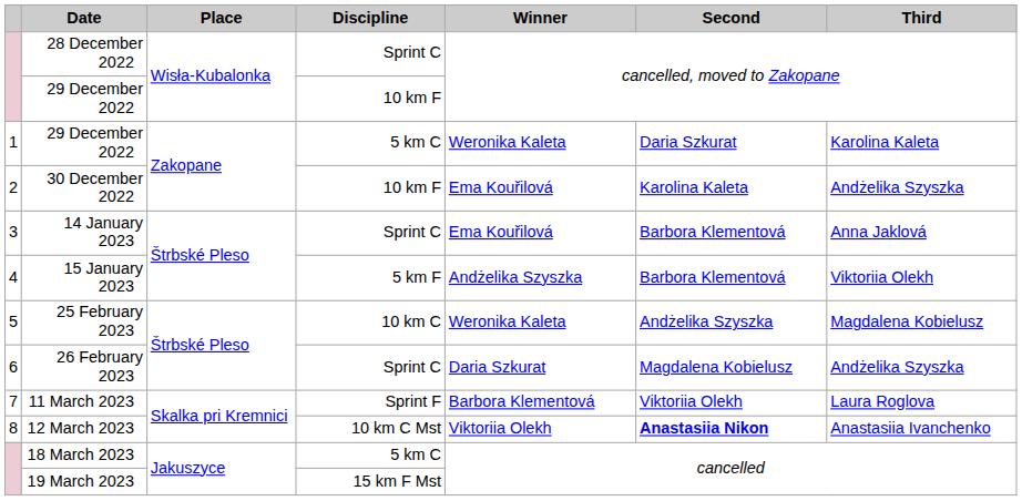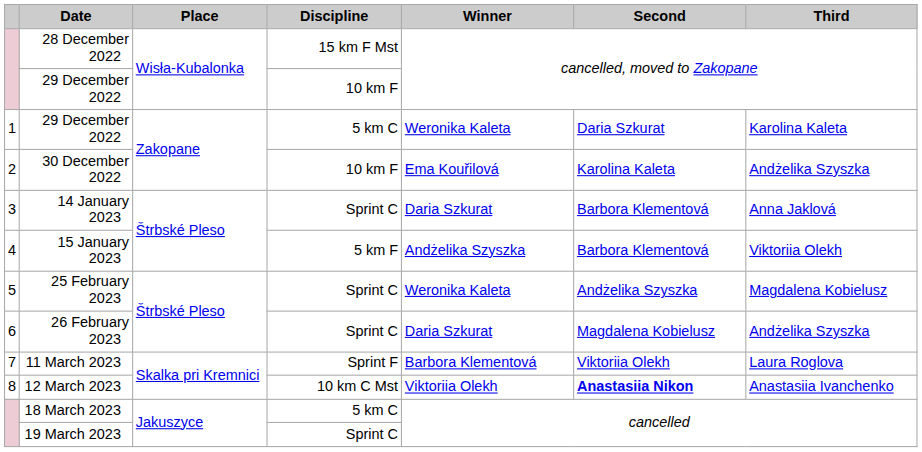 <table class="wikitable plainrowheaders" style="background:#fff; font-size:86%; line-height:16px; border:grey solid 1px; border-collapse:collapse;">
 <tr style="background:#ccc; text-align:center;">
 <th scope="col" style="background:#ccc; width=30 px;"></th>
 <th scope="col" style="background:#ccc; width:120px;">Date</th>
 <th scope="col" style="background:#ccc; width:150px;">Place</th>
 <th scope="col" style="background:#ccc; width:150px;">Discipline</th>
 <th scope="col" style="background:#ccc; width:200px;">Winner</th>
 <th scope="col" style="background:#ccc; width:200px;">Second</th>
 <th scope="col" style="background:#ccc; width:200px;">Third</th>
 </tr>
 <tr>
 <td rowspan=2 bgcolor="EDCCD5"></td>
 <td align=right>28 December 2022  </td>
 <td rowspan=2> <a href='#'>Wisła-Kubalonka</a></td>
-<td align=right>Sprint C</td>
+<td align=right>15 km F Mst</td>
 <td rowspan=2 colspan=3 align=center><em>cancelled, moved to <a href='#'>Zakopane</a></em></td>
 </tr>
 <tr>
 <td align=right>29 December 2022  </td>
 <td align=right>10 km F</td>
 </tr>
 <tr>
 <td align=center>1</td>
 <td align=right>29 December 2022  </td>
 <td rowspan=2> <a href='#'>Zakopane</a></td>
 <td align=right>5 km C</td>
 <td> <a href='#'>Weronika Kaleta</a></td>
 <td> <a href='#'>Daria Szkurat</a></td>
 <td> <a href='#'>Karolina Kaleta</a></td>
 </tr>
 <tr>
 <td align=center>2</td>
 <td align=right>30 December 2022  </td>
 <td align=right>10 km F</td>
 <td> <a href='#'>Ema Kouřilová</a></td>
 <td> <a href='#'>Karolina Kaleta</a></td>
 <td> <a href='#'>Andżelika Szyszka</a></td>
 </tr>
 <tr>
 <td align=center>3</td>
 <td align=right>14 January 2023  </td>
 <td rowspan=2> <a href='#'>Štrbské Pleso</a></td>
 <td align=right>Sprint C</td>
-<td> <a href='#'>Ema Kouřilová</a></td>
+<td> <a href='#'>Daria Szkurat</a></td>
 <td> <a href='#'>Barbora Klementová</a></td>
 <td> <a href='#'>Anna Jaklová</a></td>
 </tr>
 <tr>
 <td align=center>4</td>
 <td align=right>15 January 2023  </td>
 <td align=right>5 km F</td>
 <td> <a href='#'>Andżelika Szyszka</a></td>
 <td> <a href='#'>Barbora Klementová</a></td>
 <td> <a href='#'>Viktoriia Olekh</a></td>
 </tr>
 <tr>
 <td align=center>5</td>
 <td align=right>25 February 2023  </td>
 <td rowspan=2> <a href='#'>Štrbské Pleso</a></td>
-<td align=right>10 km C</td>
+<td align=right>Sprint C</td>
 <td> <a href='#'>Weronika Kaleta</a></td>
 <td> <a href='#'>Andżelika Szyszka</a></td>
 <td> <a href='#'>Magdalena Kobielusz</a></td>
 </tr>
 <tr>
 <td align=center>6</td>
 <td align=right>26 February 2023  </td>
 <td align=right>Sprint C</td>
 <td> <a href='#'>Daria Szkurat</a></td>
 <td> <a href='#'>Magdalena Kobielusz</a></td>
 <td> <a href='#'>Andżelika Szyszka</a></td>
 </tr>
 <tr>
 <td align=center>7</td>
 <td align=right>11 March 2023  </td>
 <td rowspan=2> <a href='#'>Skalka pri Kremnici</a></td>
 <td align=right>Sprint F</td>
 <td> <a href='#'>Barbora Klementová</a></td>
 <td> <a href='#'>Viktoriia Olekh</a></td>
 <td> <a href='#'>Laura Roglova</a></td>
 </tr>
 <tr>
 <td align=center>8</td>
 <td align=right>12 March 2023  </td>
 <td align=right>10 km C Mst</td>
 <td> <a href='#'>Viktoriia Olekh</a></td>
 <td><strong> <a href='#'>Anastasiia Nikon</a></strong></td>
 <td> <a href='#'>Anastasiia Ivanchenko</a></td>
 </tr>
 <tr>
 <td rowspan=2 bgcolor="EDCCD5"></td>
 <td align=right>18 March 2023  </td>
 <td rowspan=2> <a href='#'>Jakuszyce</a></td>
 <td align=right>5 km C</td>
 <td rowspan=2 colspan=3 align=center><em>cancelled</em></td>
 </tr>
 <tr>
 <td align=right>19 March 2023  </td>
-<td align=right>15 km F Mst</td>
+<td align=right>Sprint C</td>
 </tr>
 </table>
